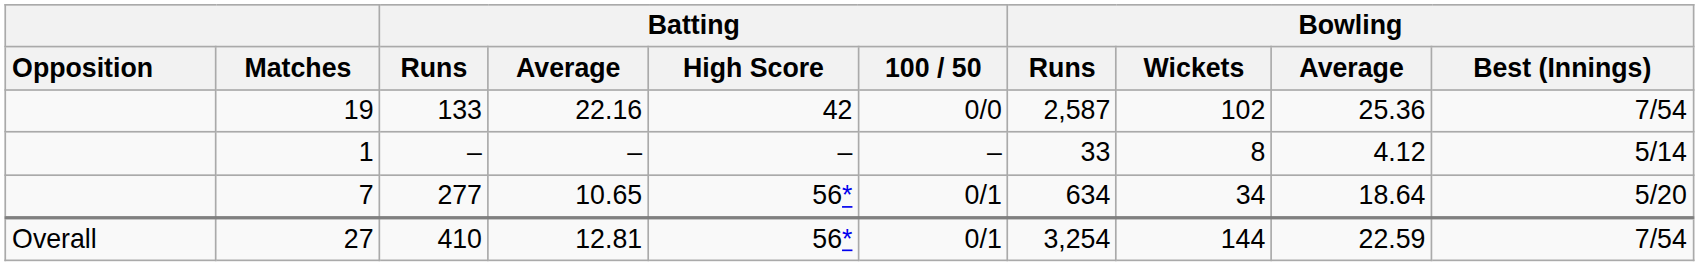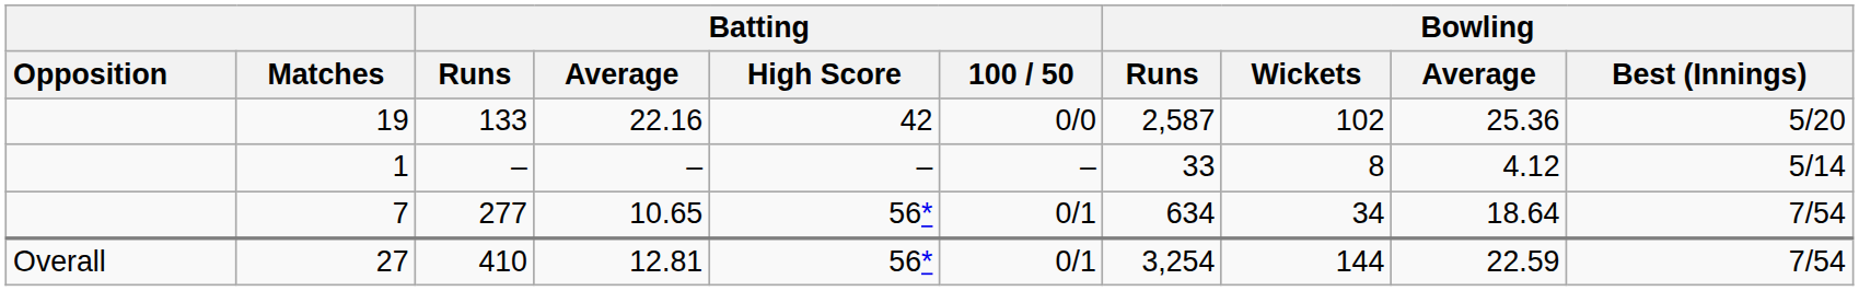 <table class="wikitable" style="margin: 1em auto 1em auto" width="80%">
 <tr>
 <th colspan=2> </th>
 <th colspan=4>Batting</th>
 <th colspan=4>Bowling</th>
 </tr>
 <tr>
 <th style="text-align:left;">Opposition</th>
 <th>Matches</th>
 <th>Runs</th>
 <th>Average</th>
 <th>High Score</th>
 <th>100 / 50</th>
 <th>Runs</th>
 <th>Wickets</th>
 <th>Average</th>
 <th>Best (Innings)</th>
 </tr>
 <tr style="text-align:right;">
 <td style="text-align:left;"></td>
 <td>19</td>
 <td>133</td>
 <td>22.16</td>
 <td>42</td>
 <td>0/0</td>
 <td>2,587</td>
 <td>102</td>
 <td>25.36</td>
-<td>7/54</td>
+<td>5/20</td>
 </tr>
 <tr style="text-align:right;">
 <td style="text-align:left;"></td>
 <td>1</td>
 <td>–</td>
 <td>–</td>
 <td>–</td>
 <td>–</td>
 <td>33</td>
 <td>8</td>
 <td>4.12</td>
 <td>5/14</td>
 </tr>
 <tr style="text-align:right;">
 <td style="text-align:left;"></td>
 <td>7</td>
 <td>277</td>
 <td>10.65</td>
 <td>56<a href='#'>*</a></td>
 <td>0/1</td>
 <td>634</td>
 <td>34</td>
 <td>18.64</td>
-<td>5/20</td>
+<td>7/54</td>
 </tr>
 <tr style="text-align:right; border-top:solid 2px grey;">
 <td style="text-align:left;">Overall</td>
 <td>27</td>
 <td>410</td>
 <td>12.81</td>
 <td>56<a href='#'>*</a></td>
 <td>0/1</td>
 <td>3,254</td>
 <td>144</td>
 <td>22.59</td>
 <td>7/54</td>
 </tr>
 </table>
